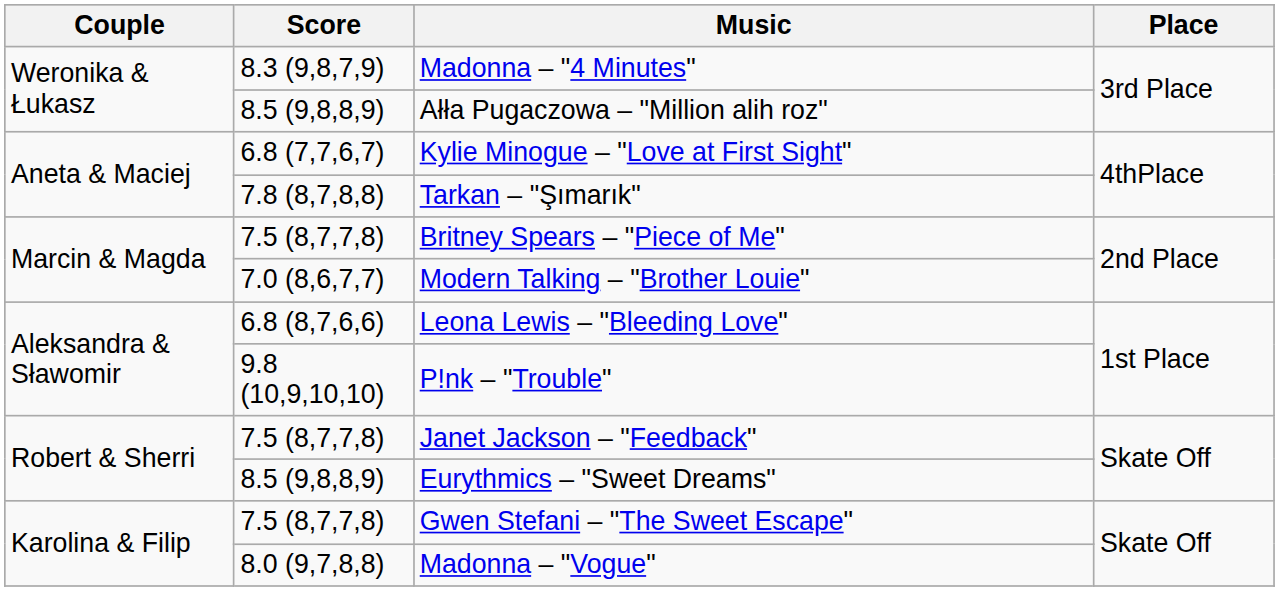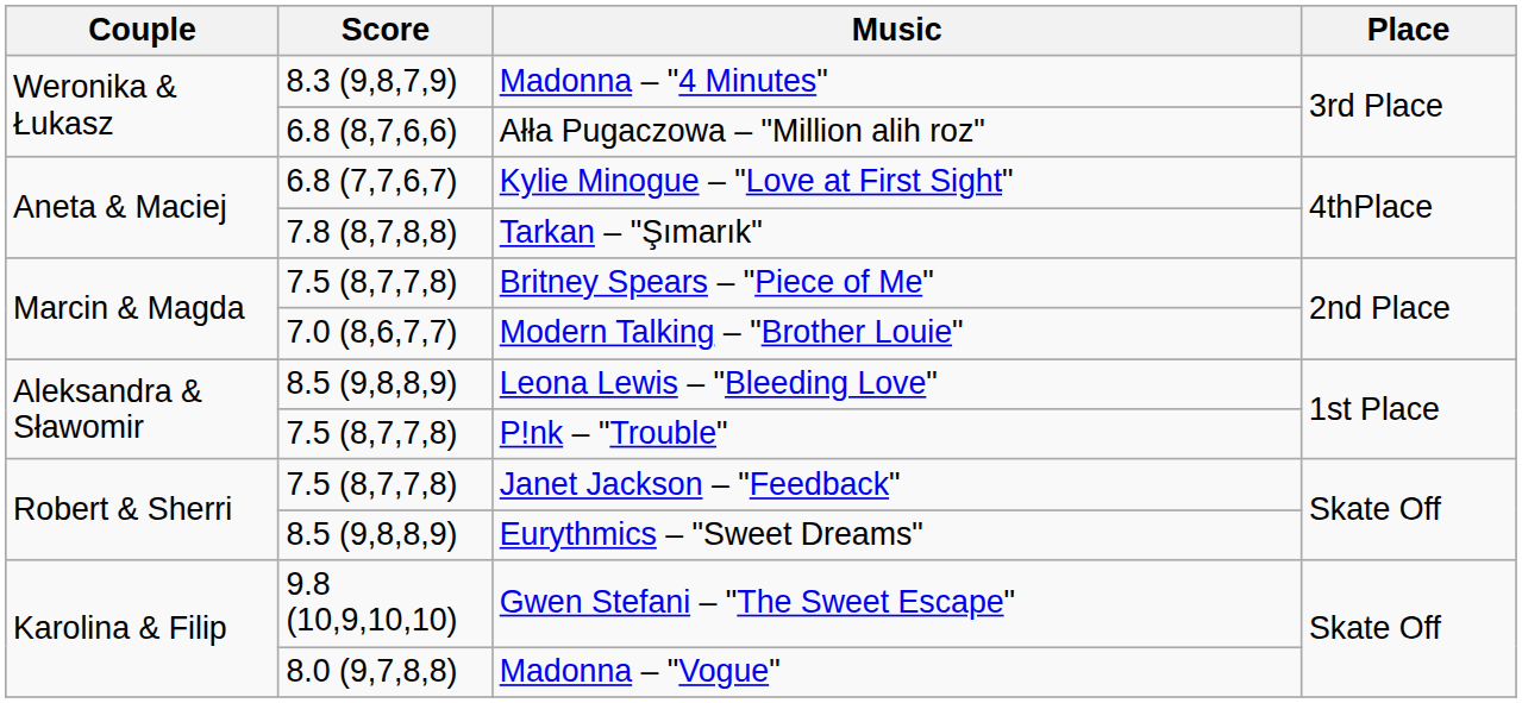 <table class="wikitable">
 <tr>
 <th style="width:130px;">Couple</th>
 <th style="width:100px;">Score</th>
 <th style="width:400px;">Music</th>
 <th style="width:100px;">Place</th>
 </tr>
 <tr>
 <td rowspan="2">Weronika & Łukasz</td>
 <td>8.3 (9,8,7,9)</td>
 <td><a href='#'>Madonna</a> – "<a href='#'>4 Minutes</a>"</td>
 <td rowspan="2">3rd Place</td>
 </tr>
 <tr>
-<td>8.5 (9,8,8,9)</td>
+<td>6.8 (8,7,6,6)</td>
 <td>Ałła Pugaczowa – "Million alih roz"</td>
 </tr>
 <tr>
 <td rowspan="2">Aneta & Maciej</td>
 <td>6.8 (7,7,6,7)</td>
 <td><a href='#'>Kylie Minogue</a> – "<a href='#'>Love at First Sight</a>"</td>
 <td rowspan="2">4thPlace</td>
 </tr>
 <tr>
 <td>7.8 (8,7,8,8)</td>
 <td><a href='#'>Tarkan</a> – "Şımarık"</td>
 </tr>
 <tr>
 <td rowspan="2">Marcin & Magda</td>
 <td>7.5 (8,7,7,8)</td>
 <td><a href='#'>Britney Spears</a> – "<a href='#'>Piece of Me</a>"</td>
 <td rowspan="2">2nd Place</td>
 </tr>
 <tr>
 <td>7.0 (8,6,7,7)</td>
 <td><a href='#'>Modern Talking</a> – "<a href='#'>Brother Louie</a>"</td>
 </tr>
 <tr>
 <td rowspan="2">Aleksandra & Sławomir</td>
-<td>6.8 (8,7,6,6)</td>
+<td>8.5 (9,8,8,9)</td>
 <td><a href='#'>Leona Lewis</a> – "<a href='#'>Bleeding Love</a>"</td>
 <td rowspan="2">1st Place</td>
 </tr>
 <tr>
-<td>9.8 (10,9,10,10)</td>
+<td>7.5 (8,7,7,8)</td>
 <td><a href='#'>P!nk</a> – "<a href='#'>Trouble</a>"</td>
 </tr>
 <tr>
 <td rowspan="2">Robert & Sherri</td>
 <td>7.5 (8,7,7,8)</td>
 <td><a href='#'>Janet Jackson</a> – "<a href='#'>Feedback</a>"</td>
 <td rowspan="2">Skate Off</td>
 </tr>
 <tr>
 <td>8.5 (9,8,8,9)</td>
 <td><a href='#'>Eurythmics</a> – "Sweet Dreams"</td>
 </tr>
 <tr>
 <td rowspan="2">Karolina & Filip</td>
-<td>7.5 (8,7,7,8)</td>
+<td>9.8 (10,9,10,10)</td>
 <td><a href='#'>Gwen Stefani</a> – "<a href='#'>The Sweet Escape</a>"</td>
 <td rowspan="2">Skate Off</td>
 </tr>
 <tr>
 <td>8.0 (9,7,8,8)</td>
 <td><a href='#'>Madonna</a> – "<a href='#'>Vogue</a>"</td>
 </tr>
 </table>
